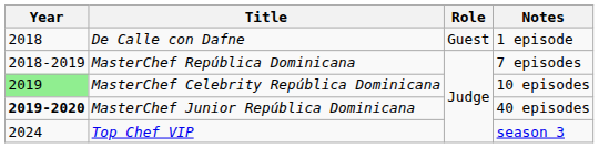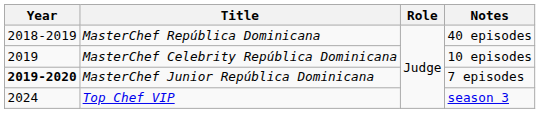 <table class="wikitable">
 <tr>
 <th>Year</th>
 <th>Title</th>
 <th>Role</th>
 <th>Notes</th>
 </tr>
 <tr>
-<td>2018</td>
-<td><em>De Calle con Dafne</em></td>
-<td>Guest</td>
-<td>1 episode</td>
-</tr>
-<tr>
 <td>2018-2019</td>
 <td><em>MasterChef República Dominicana</em></td>
 <td rowspan="4">Judge</td>
-<td>7 episodes</td>
+<td>40 episodes</td>
 </tr>
 <tr>
-<td style="background: lightgreen;">2019</td>
+<td>2019</td>
 <td><em>MasterChef Celebrity República Dominicana</em></td>
 <td>10 episodes</td>
 </tr>
 <tr>
 <td><strong>2019-2020</strong></td>
 <td><em>MasterChef Junior República Dominicana</em></td>
-<td>40 episodes</td>
+<td>7 episodes</td>
 </tr>
 <tr>
 <td>2024</td>
 <td><em><a href='#'>Top Chef VIP</a></em></td>
 <td><a href='#'>season 3</a></td>
 </tr>
 </table>
